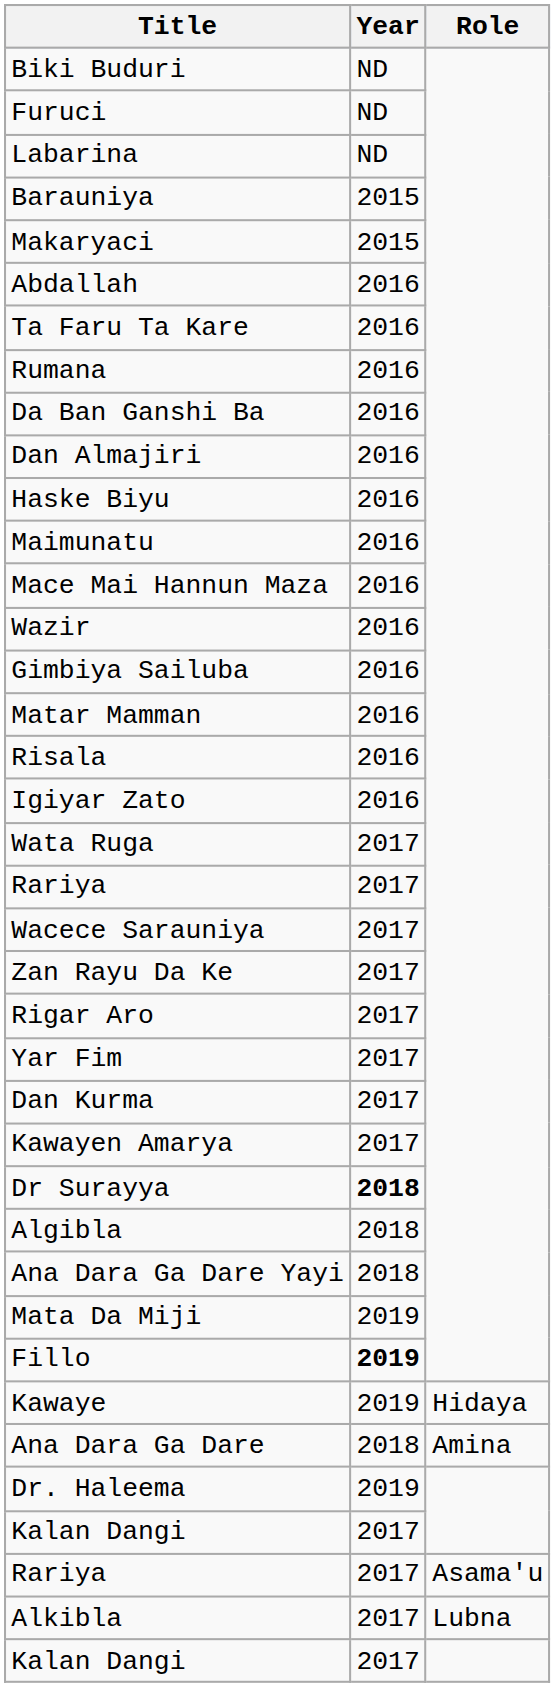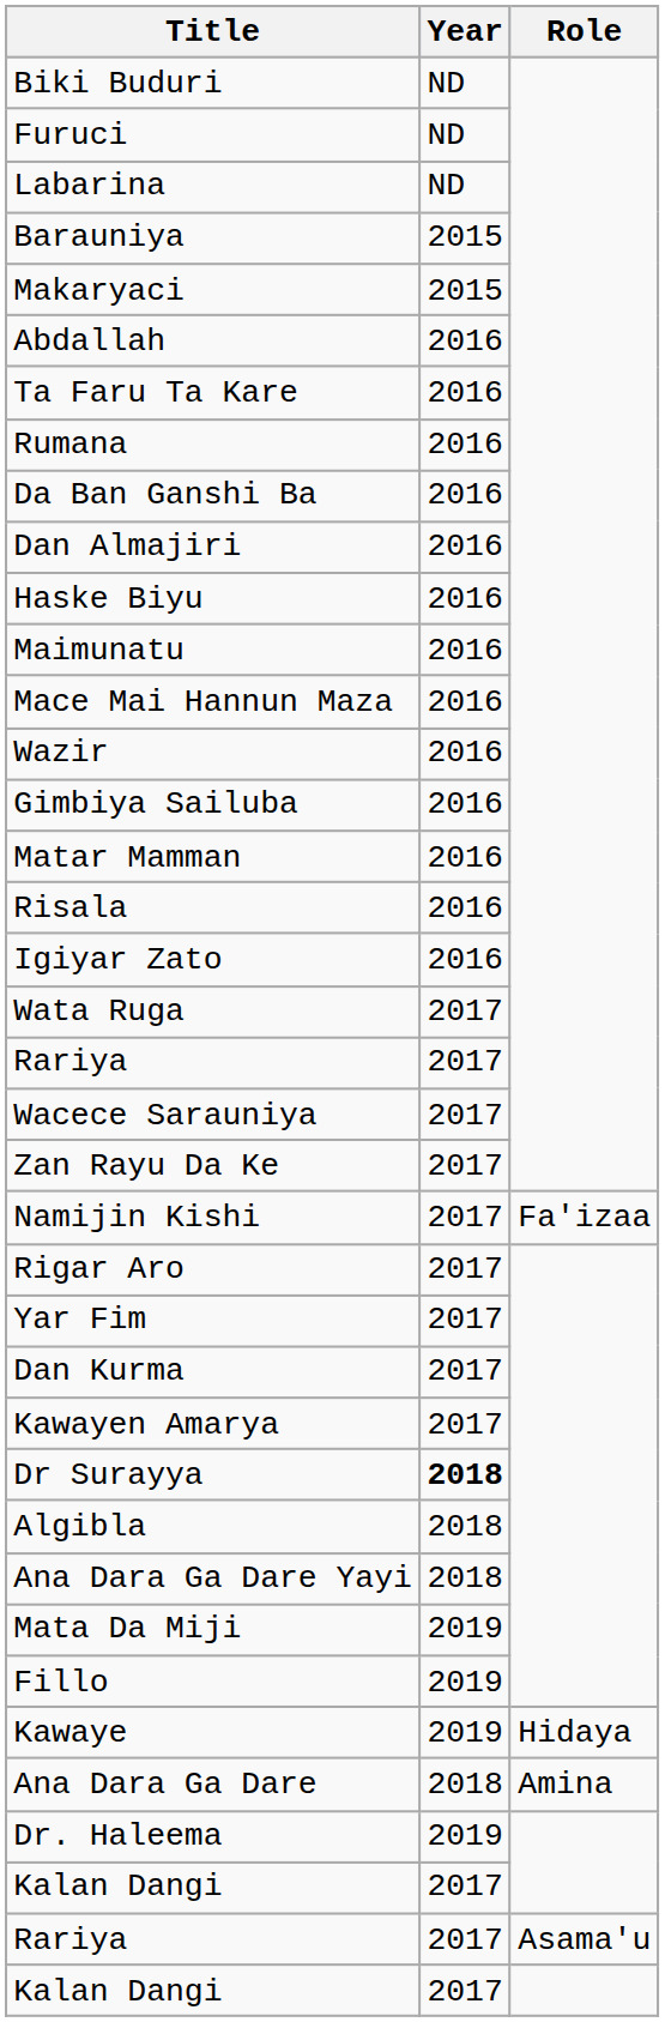 <table class="wikitable sortable">
 <tr style="background:#b0c4de; text-align:center;">
 <th>Title</th>
 <th>Year</th>
 <th>Role</th>
 </tr>
 <tr>
 <td>Biki Buduri</td>
 <td>ND</td>
 </tr>
 <tr>
 <td>Furuci</td>
 <td>ND</td>
 </tr>
 <tr>
 <td>Labarina</td>
 <td>ND</td>
 </tr>
 <tr>
 <td>Barauniya</td>
 <td>2015</td>
 </tr>
 <tr>
 <td>Makaryaci</td>
 <td>2015</td>
 </tr>
 <tr>
 <td>Abdallah</td>
 <td>2016</td>
 </tr>
 <tr>
 <td>Ta Faru Ta Kare</td>
 <td>2016</td>
 </tr>
 <tr>
 <td>Rumana</td>
 <td>2016</td>
 </tr>
 <tr>
 <td>Da Ban Ganshi Ba</td>
 <td>2016</td>
 </tr>
 <tr>
 <td>Dan Almajiri</td>
 <td>2016</td>
 </tr>
 <tr>
 <td>Haske Biyu</td>
 <td>2016</td>
 </tr>
 <tr>
 <td>Maimunatu</td>
 <td>2016</td>
 </tr>
 <tr>
 <td>Mace Mai Hannun Maza</td>
 <td>2016</td>
 </tr>
 <tr>
 <td>Wazir</td>
 <td>2016</td>
 </tr>
 <tr>
 <td>Gimbiya Sailuba</td>
 <td>2016</td>
 </tr>
 <tr>
 <td>Matar Mamman</td>
 <td>2016</td>
 </tr>
 <tr>
 <td>Risala</td>
 <td>2016</td>
 </tr>
 <tr>
 <td>Igiyar Zato</td>
 <td>2016</td>
 </tr>
 <tr>
 <td>Wata Ruga</td>
 <td>2017</td>
 </tr>
 <tr>
 <td>Rariya</td>
 <td>2017</td>
 </tr>
 <tr>
 <td>Wacece Sarauniya</td>
 <td>2017</td>
 </tr>
 <tr>
 <td>Zan Rayu Da Ke</td>
 <td>2017</td>
 </tr>
 <tr>
+<td>Namijin Kishi</td>
+<td>2017</td>
+<td>Fa'izaa</td>
+</tr>
+<tr>
 <td>Rigar Aro</td>
 <td>2017</td>
 </tr>
 <tr>
 <td>Yar Fim</td>
 <td>2017</td>
 </tr>
 <tr>
 <td>Dan Kurma</td>
 <td>2017</td>
 </tr>
 <tr>
 <td>Kawayen Amarya</td>
 <td>2017</td>
 </tr>
 <tr>
 <td>Dr Surayya</td>
 <td><strong>2018</strong></td>
 </tr>
 <tr>
 <td>Algibla</td>
 <td>2018</td>
 </tr>
 <tr>
 <td>Ana Dara Ga Dare Yayi</td>
 <td>2018</td>
 </tr>
 <tr>
 <td>Mata Da Miji</td>
 <td>2019</td>
 </tr>
 <tr>
 <td>Fillo</td>
-<td><strong>2019</strong></td>
+<td>2019</td>
 </tr>
 <tr>
 <td>Kawaye</td>
 <td>2019</td>
 <td>Hidaya</td>
 </tr>
 <tr>
 <td>Ana Dara Ga Dare</td>
 <td>2018</td>
 <td>Amina</td>
 </tr>
 <tr>
 <td>Dr. Haleema</td>
 <td>2019</td>
 </tr>
 <tr>
 <td>Kalan Dangi</td>
 <td>2017</td>
 </tr>
 <tr>
 <td>Rariya</td>
 <td>2017</td>
 <td>Asama'u</td>
 </tr>
 <tr>
-<td>Alkibla</td>
-<td>2017</td>
-<td>Lubna</td>
-</tr>
-<tr>
 <td>Kalan Dangi</td>
 <td>2017</td>
 </tr>
 </table>
